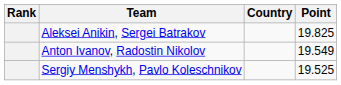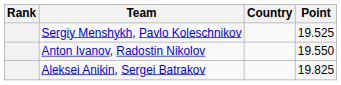 <table class="wikitable sortable">
 <tr>
 <th>Rank</th>
 <th>Team</th>
 <th>Country</th>
 <th>Point</th>
 </tr>
 <tr>
 <th></th>
-<td><a href='#'>Aleksei Anikin</a>, <a href='#'>Sergei Batrakov</a></td>
+<td><a href='#'>Sergiy Menshykh</a>, <a href='#'>Pavlo Koleschnikov</a></td>
 <td></td>
-<td>19.825</td>
+<td>19.525</td>
 </tr>
 <tr>
 <th></th>
 <td><a href='#'>Anton Ivanov</a>, <a href='#'>Radostin Nikolov</a></td>
 <td></td>
-<td>19.549</td>
+<td>19.550</td>
 </tr>
 <tr>
 <th></th>
-<td><a href='#'>Sergiy Menshykh</a>, <a href='#'>Pavlo Koleschnikov</a></td>
+<td><a href='#'>Aleksei Anikin</a>, <a href='#'>Sergei Batrakov</a></td>
 <td></td>
-<td>19.525</td>
+<td>19.825</td>
 </tr>
 </table>
